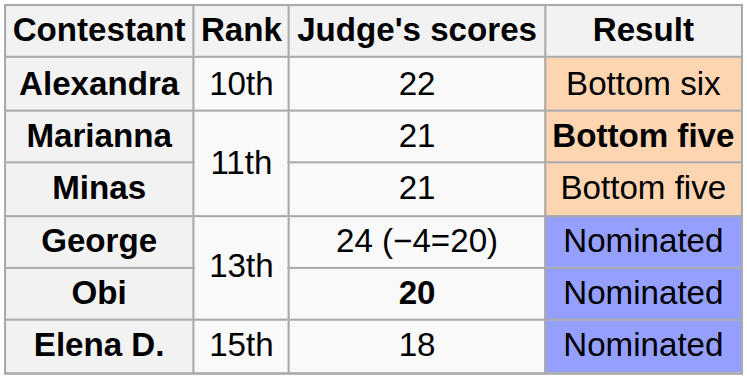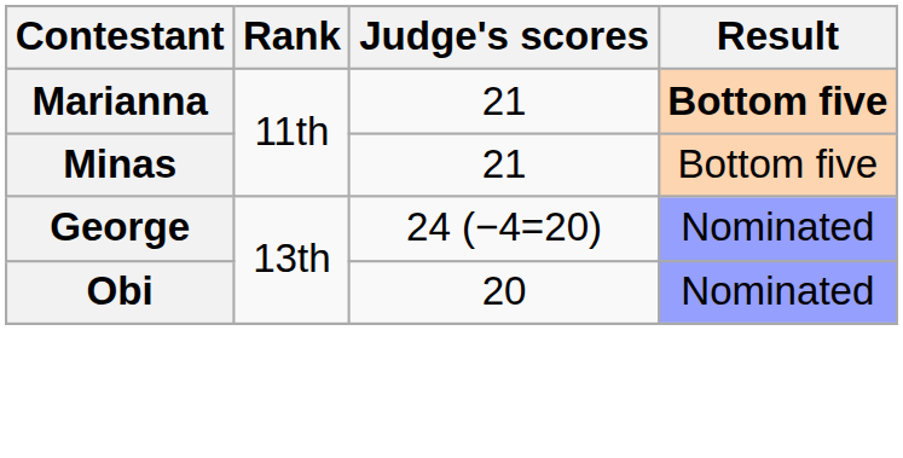 <table class="wikitable sortable plainrowheaders" style="text-align:center;">
 <tr>
 <th scope="col">Contestant</th>
 <th scope="col">Rank</th>
 <th scope="col">Judge's scores</th>
 <th scope="col">Result</th>
-</tr>
-<tr>
-<th scope="row">Alexandra</th>
-<td>10th</td>
-<td>22</td>
-<td style="background:#fdd5b1">Bottom six</td>
 </tr>
 <tr>
 <th scope="row">Marianna</th>
 <td rowspan="2">11th</td>
 <td>21</td>
 <td style="background:#fdd5b1"><strong>Bottom five</strong></td>
 </tr>
 <tr>
 <th scope="row">Minas</th>
 <td>21</td>
 <td style="background:#fdd5b1">Bottom five</td>
 </tr>
 <tr>
 <th scope="row">George</th>
 <td rowspan="2">13th</td>
 <td>24 (−4=20)</td>
 <td style="background:#959ffd">Nominated</td>
 </tr>
 <tr>
 <th scope="row">Obi</th>
-<td><strong>20</strong></td>
-<td style="background:#959ffd">Nominated</td>
-</tr>
-<tr>
-<th scope="row">Elena D.</th>
-<td>15th</td>
-<td>18</td>
+<td>20</td>
 <td style="background:#959ffd">Nominated</td>
 </tr>
 <tr>
 </tr>
 </table>
